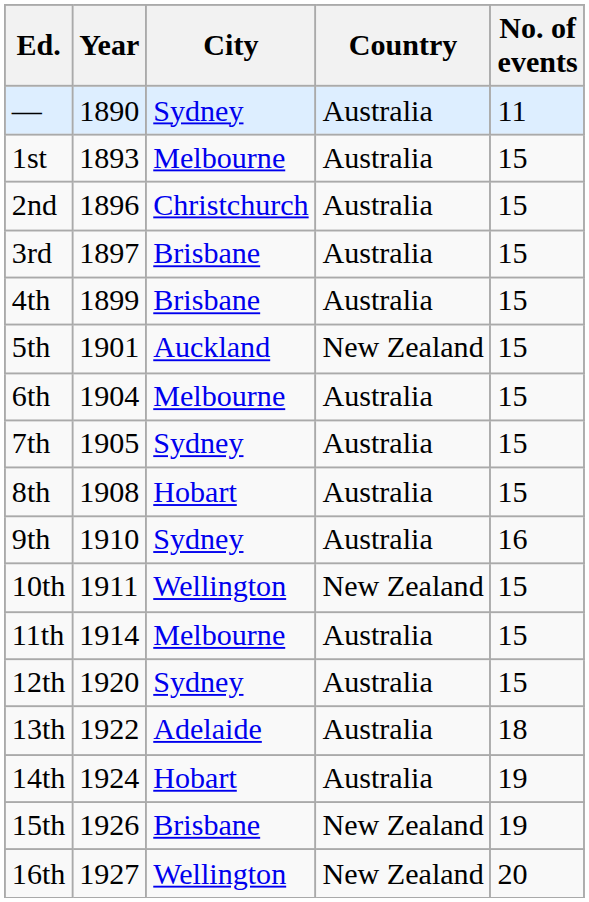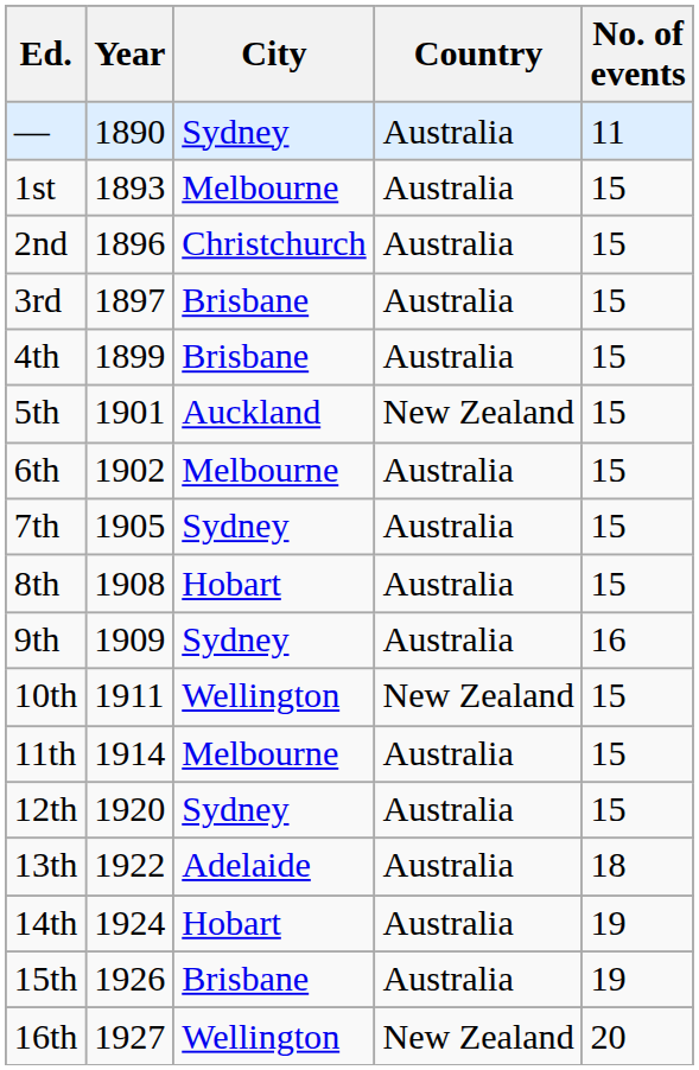 <table class=wikitable>
 <tr>
 <th>Ed.</th>
 <th>Year</th>
 <th>City</th>
 <th>Country</th>
 <th>No. of<br>events</th>
 </tr>
 <tr bgcolor=#DDEEFF>
 <td>—</td>
 <td>1890</td>
 <td><a href='#'>Sydney</a></td>
 <td>Australia</td>
 <td>11</td>
 </tr>
 <tr>
 <td>1st</td>
 <td>1893</td>
 <td><a href='#'>Melbourne</a></td>
 <td>Australia</td>
 <td>15</td>
 </tr>
 <tr>
 <td>2nd</td>
 <td>1896</td>
 <td><a href='#'>Christchurch</a></td>
 <td>Australia</td>
 <td>15</td>
 </tr>
 <tr>
 <td>3rd</td>
 <td>1897</td>
 <td><a href='#'>Brisbane</a></td>
 <td>Australia</td>
 <td>15</td>
 </tr>
 <tr>
 <td>4th</td>
 <td>1899</td>
 <td><a href='#'>Brisbane</a></td>
 <td>Australia</td>
 <td>15</td>
 </tr>
 <tr>
 <td>5th</td>
 <td>1901</td>
 <td><a href='#'>Auckland</a></td>
 <td>New Zealand</td>
 <td>15</td>
 </tr>
 <tr>
 <td>6th</td>
-<td>1904</td>
+<td>1902</td>
 <td><a href='#'>Melbourne</a></td>
 <td>Australia</td>
 <td>15</td>
 </tr>
 <tr>
 <td>7th</td>
 <td>1905</td>
 <td><a href='#'>Sydney</a></td>
 <td>Australia</td>
 <td>15</td>
 </tr>
 <tr>
 <td>8th</td>
 <td>1908</td>
 <td><a href='#'>Hobart</a></td>
 <td>Australia</td>
 <td>15</td>
 </tr>
 <tr>
 <td>9th</td>
-<td>1910</td>
+<td>1909</td>
 <td><a href='#'>Sydney</a></td>
 <td>Australia</td>
 <td>16</td>
 </tr>
 <tr>
 <td>10th</td>
 <td>1911</td>
 <td><a href='#'>Wellington</a></td>
 <td>New Zealand</td>
 <td>15</td>
 </tr>
 <tr>
 <td>11th</td>
 <td>1914</td>
 <td><a href='#'>Melbourne</a></td>
 <td>Australia</td>
 <td>15</td>
 </tr>
 <tr>
 <td>12th</td>
 <td>1920</td>
 <td><a href='#'>Sydney</a></td>
 <td>Australia</td>
 <td>15</td>
 </tr>
 <tr>
 <td>13th</td>
 <td>1922</td>
 <td><a href='#'>Adelaide</a></td>
 <td>Australia</td>
 <td>18</td>
 </tr>
 <tr>
 <td>14th</td>
 <td>1924</td>
 <td><a href='#'>Hobart</a></td>
 <td>Australia</td>
 <td>19</td>
 </tr>
 <tr>
 <td>15th</td>
 <td>1926</td>
 <td><a href='#'>Brisbane</a></td>
-<td>New Zealand</td>
+<td>Australia</td>
 <td>19</td>
 </tr>
 <tr>
 <td>16th</td>
 <td>1927</td>
 <td><a href='#'>Wellington</a></td>
 <td>New Zealand</td>
 <td>20</td>
 </tr>
 </table>
